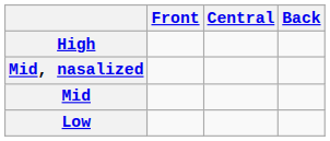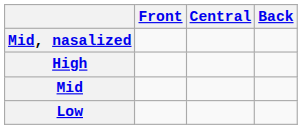 <table class="wikitable" style="text-align:center;">
 <tr>
 <th></th>
 <th><a href='#'>Front</a></th>
 <th><a href='#'>Central</a></th>
 <th><a href='#'>Back</a></th>
 </tr>
 <tr>
+<th><a href='#'>Mid</a>, <a href='#'>nasalized</a></th>
+<td> </td>
+<td></td>
+<td> </td>
+</tr>
+<tr>
 <th><a href='#'>High</a></th>
 <td> </td>
 <td></td>
 <td></td>
-</tr>
-<tr>
-<th><a href='#'>Mid</a>, <a href='#'>nasalized</a></th>
-<td> </td>
-<td></td>
-<td> </td>
 </tr>
 <tr>
 <th><a href='#'>Mid</a></th>
 <td> </td>
 <td></td>
 <td> </td>
 </tr>
 <tr>
 <th><a href='#'>Low</a></th>
 <td></td>
 <td> </td>
 <td></td>
 </tr>
 </table>
